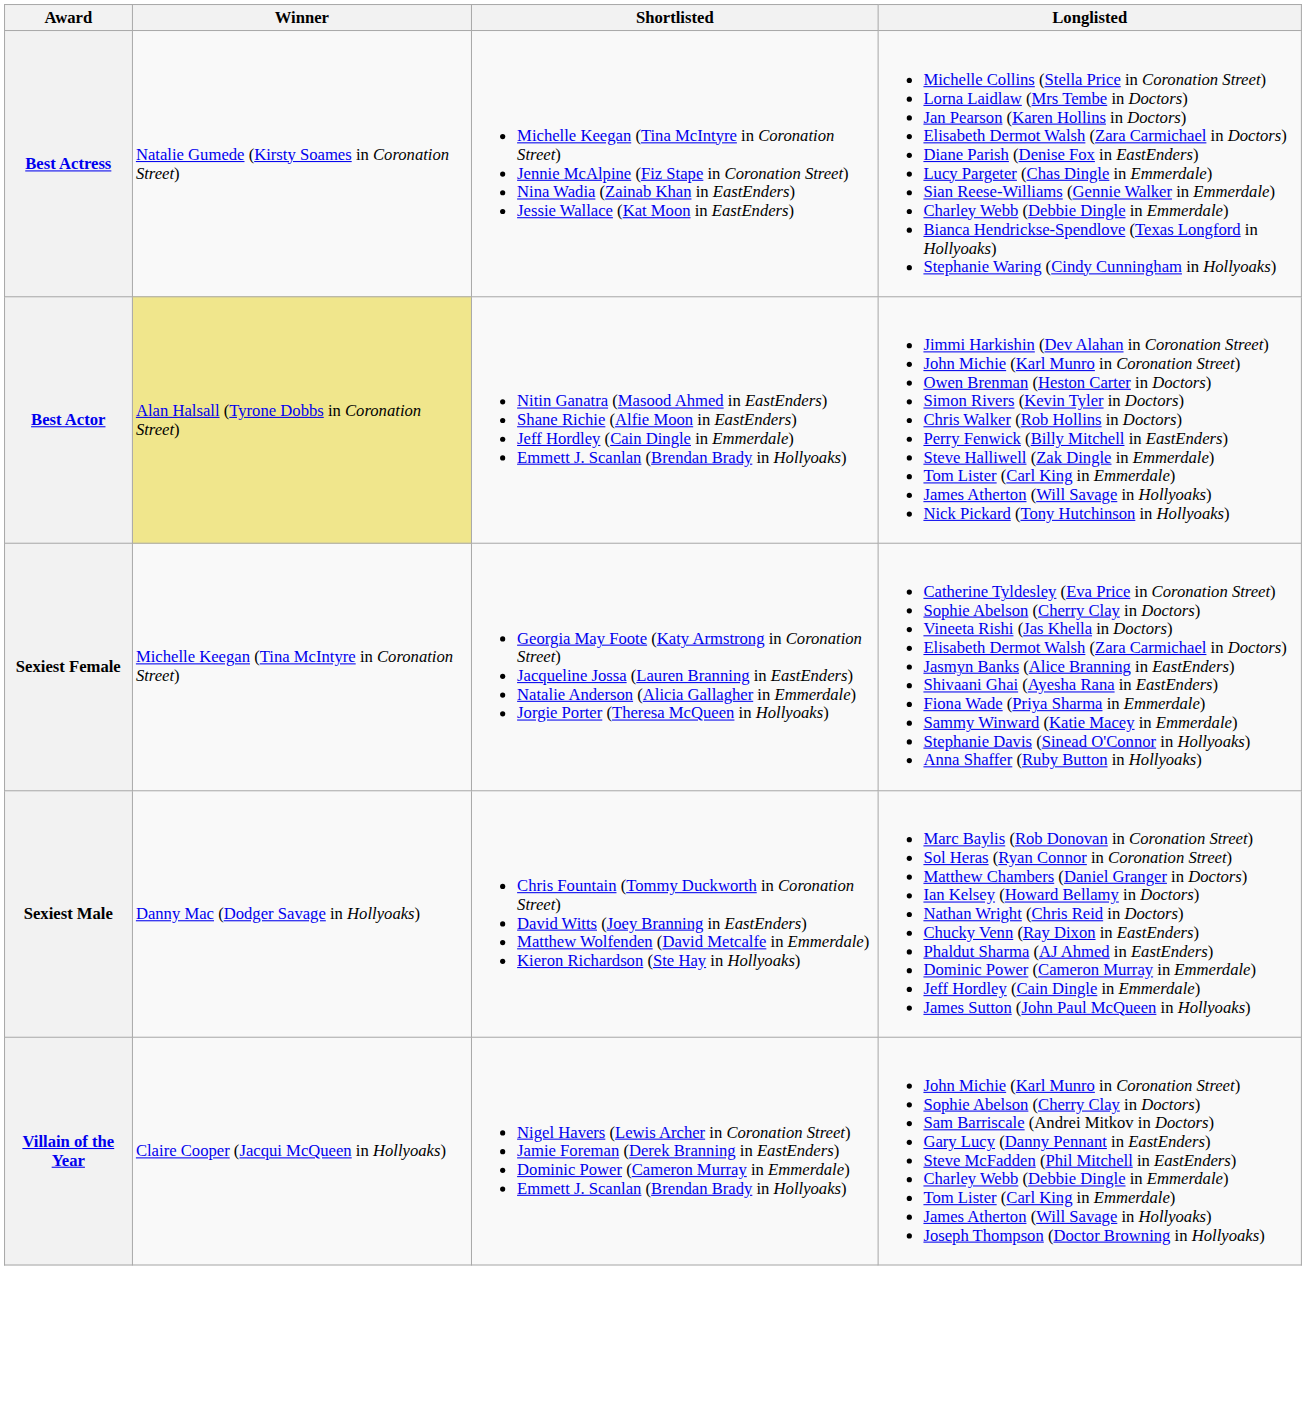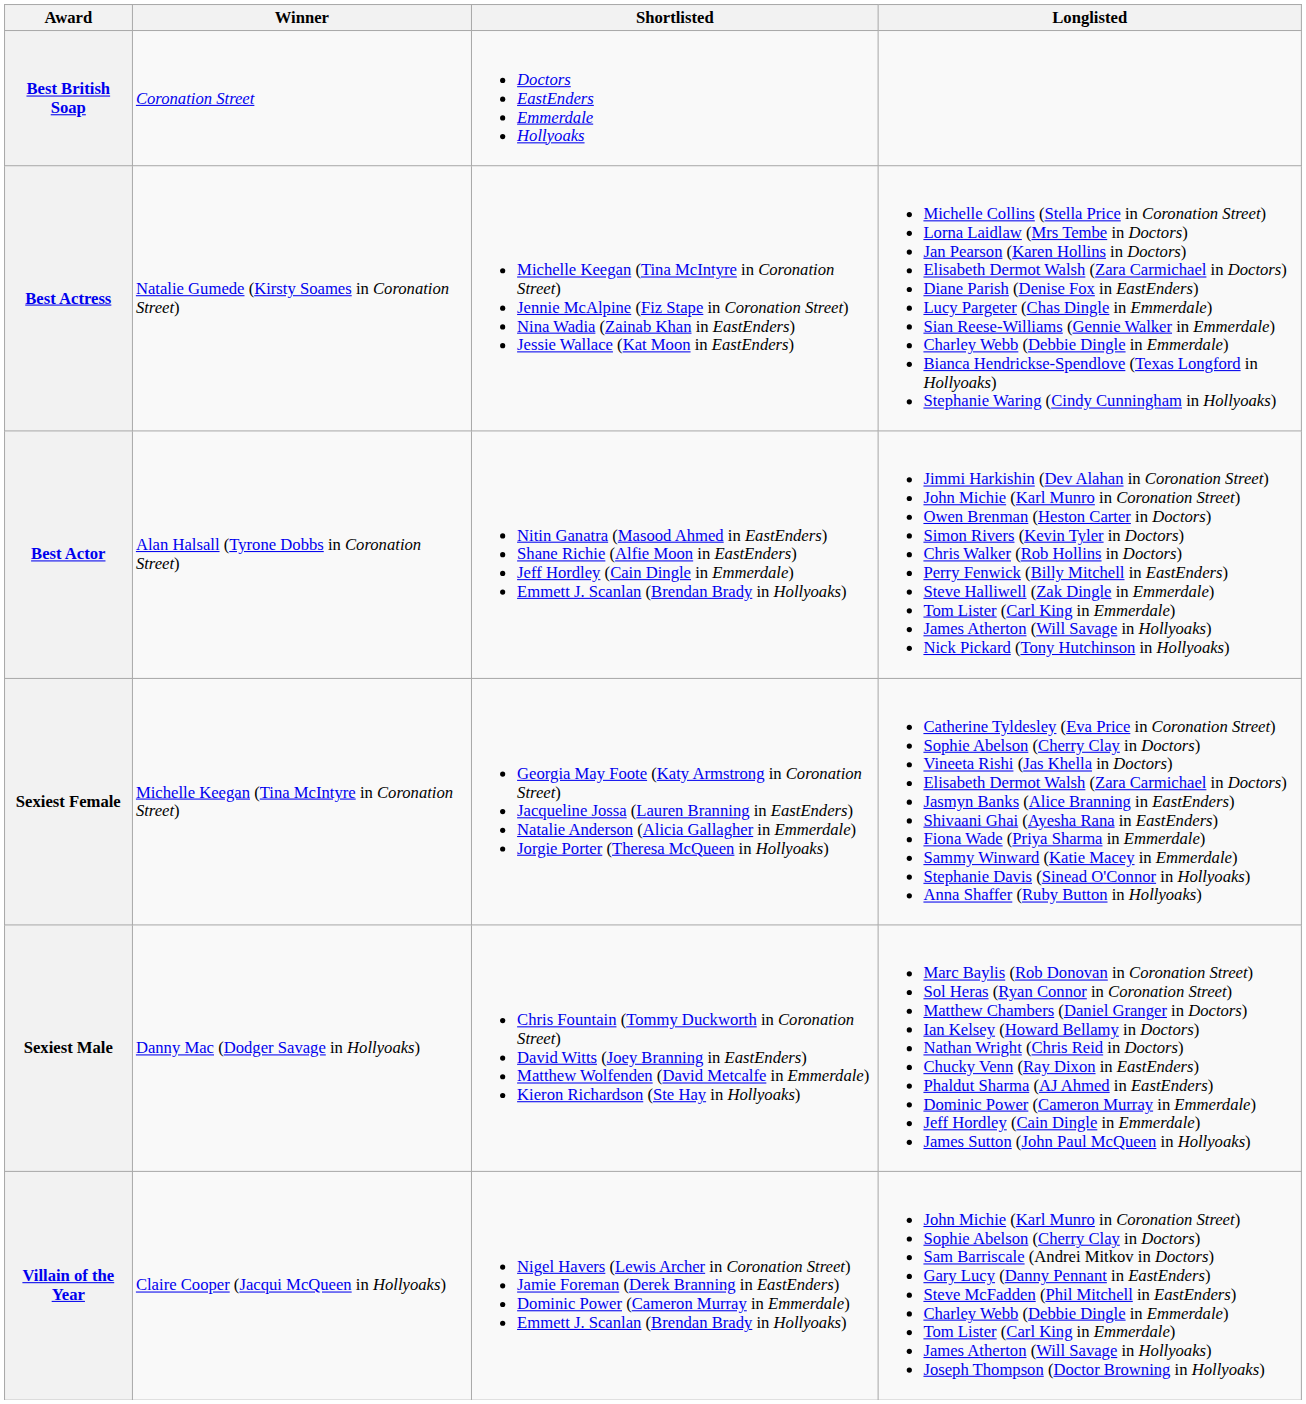 <table class="wikitable">
 <tr>
 <th>Award</th>
 <th>Winner</th>
 <th>Shortlisted</th>
 <th>Longlisted</th>
+</tr>
+<tr>
+<th scope="row"><a href='#'>Best British Soap</a></th>
+<td><em><a href='#'>Coronation Street</a></em></td>
+<td><br><ul><li><em><a href='#'>Doctors</a></em></li><li><em><a href='#'>EastEnders</a></em></li><li><em><a href='#'>Emmerdale</a></em></li><li><em><a href='#'>Hollyoaks</a></em></li></ul></td>
+<td></td>
 </tr>
 <tr>
 <th scope="row"><a href='#'>Best Actress</a></th>
 <td><a href='#'>Natalie Gumede</a> (<a href='#'>Kirsty Soames</a> in <em>Coronation Street</em>)</td>
 <td><br><ul><li><a href='#'>Michelle Keegan</a> (<a href='#'>Tina McIntyre</a> in <em>Coronation Street</em>)</li><li><a href='#'>Jennie McAlpine</a> (<a href='#'>Fiz Stape</a> in <em>Coronation Street</em>)</li><li><a href='#'>Nina Wadia</a> (<a href='#'>Zainab Khan</a> in <em>EastEnders</em>)</li><li><a href='#'>Jessie Wallace</a> (<a href='#'>Kat Moon</a> in <em>EastEnders</em>)</li></ul></td>
 <td><br><ul><li><a href='#'>Michelle Collins</a> (<a href='#'>Stella Price</a> in <em>Coronation Street</em>)</li><li><a href='#'>Lorna Laidlaw</a> (<a href='#'>Mrs Tembe</a> in <em>Doctors</em>)</li><li><a href='#'>Jan Pearson</a> (<a href='#'>Karen Hollins</a> in <em>Doctors</em>)</li><li><a href='#'>Elisabeth Dermot Walsh</a> (<a href='#'>Zara Carmichael</a> in <em>Doctors</em>)</li><li><a href='#'>Diane Parish</a> (<a href='#'>Denise Fox</a> in <em>EastEnders</em>)</li><li><a href='#'>Lucy Pargeter</a> (<a href='#'>Chas Dingle</a> in <em>Emmerdale</em>)</li><li><a href='#'>Sian Reese-Williams</a> (<a href='#'>Gennie Walker</a> in <em>Emmerdale</em>)</li><li><a href='#'>Charley Webb</a> (<a href='#'>Debbie Dingle</a> in <em>Emmerdale</em>)</li><li><a href='#'>Bianca Hendrickse-Spendlove</a> (<a href='#'>Texas Longford</a> in <em>Hollyoaks</em>)</li><li><a href='#'>Stephanie Waring</a> (<a href='#'>Cindy Cunningham</a> in <em>Hollyoaks</em>)</li></ul></td>
 </tr>
 <tr>
 <th scope="row"><a href='#'>Best Actor</a></th>
-<td style="background: khaki;"><a href='#'>Alan Halsall</a> (<a href='#'>Tyrone Dobbs</a> in <em>Coronation Street</em>)</td>
+<td><a href='#'>Alan Halsall</a> (<a href='#'>Tyrone Dobbs</a> in <em>Coronation Street</em>)</td>
 <td><br><ul><li><a href='#'>Nitin Ganatra</a> (<a href='#'>Masood Ahmed</a> in <em>EastEnders</em>)</li><li><a href='#'>Shane Richie</a> (<a href='#'>Alfie Moon</a> in <em>EastEnders</em>)</li><li><a href='#'>Jeff Hordley</a> (<a href='#'>Cain Dingle</a> in <em>Emmerdale</em>)</li><li><a href='#'>Emmett J. Scanlan</a> (<a href='#'>Brendan Brady</a> in <em>Hollyoaks</em>)</li></ul></td>
 <td><br><ul><li><a href='#'>Jimmi Harkishin</a> (<a href='#'>Dev Alahan</a> in <em>Coronation Street</em>)</li><li><a href='#'>John Michie</a> (<a href='#'>Karl Munro</a> in <em>Coronation Street</em>)</li><li><a href='#'>Owen Brenman</a> (<a href='#'>Heston Carter</a> in <em>Doctors</em>)</li><li><a href='#'>Simon Rivers</a> (<a href='#'>Kevin Tyler</a> in <em>Doctors</em>)</li><li><a href='#'>Chris Walker</a> (<a href='#'>Rob Hollins</a> in <em>Doctors</em>)</li><li><a href='#'>Perry Fenwick</a> (<a href='#'>Billy Mitchell</a> in <em>EastEnders</em>)</li><li><a href='#'>Steve Halliwell</a> (<a href='#'>Zak Dingle</a> in <em>Emmerdale</em>)</li><li><a href='#'>Tom Lister</a> (<a href='#'>Carl King</a> in <em>Emmerdale</em>)</li><li><a href='#'>James Atherton</a> (<a href='#'>Will Savage</a> in <em>Hollyoaks</em>)</li><li><a href='#'>Nick Pickard</a> (<a href='#'>Tony Hutchinson</a> in <em>Hollyoaks</em>)</li></ul></td>
 </tr>
 <tr>
 <th scope="row">Sexiest Female</th>
 <td><a href='#'>Michelle Keegan</a> (<a href='#'>Tina McIntyre</a> in <em>Coronation Street</em>)</td>
 <td><br><ul><li><a href='#'>Georgia May Foote</a> (<a href='#'>Katy Armstrong</a> in <em>Coronation Street</em>)</li><li><a href='#'>Jacqueline Jossa</a> (<a href='#'>Lauren Branning</a> in <em>EastEnders</em>)</li><li><a href='#'>Natalie Anderson</a> (<a href='#'>Alicia Gallagher</a> in <em>Emmerdale</em>)</li><li><a href='#'>Jorgie Porter</a> (<a href='#'>Theresa McQueen</a> in <em>Hollyoaks</em>)</li></ul></td>
 <td><br><ul><li><a href='#'>Catherine Tyldesley</a> (<a href='#'>Eva Price</a> in <em>Coronation Street</em>)</li><li><a href='#'>Sophie Abelson</a> (<a href='#'>Cherry Clay</a> in <em>Doctors</em>)</li><li><a href='#'>Vineeta Rishi</a> (<a href='#'>Jas Khella</a> in <em>Doctors</em>)</li><li><a href='#'>Elisabeth Dermot Walsh</a> (<a href='#'>Zara Carmichael</a> in <em>Doctors</em>)</li><li><a href='#'>Jasmyn Banks</a> (<a href='#'>Alice Branning</a> in <em>EastEnders</em>)</li><li><a href='#'>Shivaani Ghai</a> (<a href='#'>Ayesha Rana</a> in <em>EastEnders</em>)</li><li><a href='#'>Fiona Wade</a> (<a href='#'>Priya Sharma</a> in <em>Emmerdale</em>)</li><li><a href='#'>Sammy Winward</a> (<a href='#'>Katie Macey</a> in <em>Emmerdale</em>)</li><li><a href='#'>Stephanie Davis</a> (<a href='#'>Sinead O'Connor</a> in <em>Hollyoaks</em>)</li><li><a href='#'>Anna Shaffer</a> (<a href='#'>Ruby Button</a> in <em>Hollyoaks</em>)</li></ul></td>
 </tr>
 <tr>
 <th scope="row">Sexiest Male</th>
 <td><a href='#'>Danny Mac</a> (<a href='#'>Dodger Savage</a> in <em>Hollyoaks</em>)</td>
 <td><br><ul><li><a href='#'>Chris Fountain</a> (<a href='#'>Tommy Duckworth</a> in <em>Coronation Street</em>)</li><li><a href='#'>David Witts</a> (<a href='#'>Joey Branning</a> in <em>EastEnders</em>)</li><li><a href='#'>Matthew Wolfenden</a> (<a href='#'>David Metcalfe</a> in <em>Emmerdale</em>)</li><li><a href='#'>Kieron Richardson</a> (<a href='#'>Ste Hay</a> in <em>Hollyoaks</em>)</li></ul></td>
 <td><br><ul><li><a href='#'>Marc Baylis</a> (<a href='#'>Rob Donovan</a> in <em>Coronation Street</em>)</li><li><a href='#'>Sol Heras</a> (<a href='#'>Ryan Connor</a> in <em>Coronation Street</em>)</li><li><a href='#'>Matthew Chambers</a> (<a href='#'>Daniel Granger</a> in <em>Doctors</em>)</li><li><a href='#'>Ian Kelsey</a> (<a href='#'>Howard Bellamy</a> in <em>Doctors</em>)</li><li><a href='#'>Nathan Wright</a> (<a href='#'>Chris Reid</a> in <em>Doctors</em>)</li><li><a href='#'>Chucky Venn</a> (<a href='#'>Ray Dixon</a> in <em>EastEnders</em>)</li><li><a href='#'>Phaldut Sharma</a> (<a href='#'>AJ Ahmed</a> in <em>EastEnders</em>)</li><li><a href='#'>Dominic Power</a> (<a href='#'>Cameron Murray</a> in <em>Emmerdale</em>)</li><li><a href='#'>Jeff Hordley</a> (<a href='#'>Cain Dingle</a> in <em>Emmerdale</em>)</li><li><a href='#'>James Sutton</a> (<a href='#'>John Paul McQueen</a> in <em>Hollyoaks</em>)</li></ul></td>
 </tr>
 <tr>
 <th scope="row"><a href='#'>Villain of the Year</a></th>
 <td><a href='#'>Claire Cooper</a> (<a href='#'>Jacqui McQueen</a> in <em>Hollyoaks</em>)</td>
 <td><br><ul><li><a href='#'>Nigel Havers</a> (<a href='#'>Lewis Archer</a> in <em>Coronation Street</em>)</li><li><a href='#'>Jamie Foreman</a> (<a href='#'>Derek Branning</a> in <em>EastEnders</em>)</li><li><a href='#'>Dominic Power</a> (<a href='#'>Cameron Murray</a> in <em>Emmerdale</em>)</li><li><a href='#'>Emmett J. Scanlan</a> (<a href='#'>Brendan Brady</a> in <em>Hollyoaks</em>)</li></ul></td>
 <td><br><ul><li><a href='#'>John Michie</a> (<a href='#'>Karl Munro</a> in <em>Coronation Street</em>)</li><li><a href='#'>Sophie Abelson</a> (<a href='#'>Cherry Clay</a> in <em>Doctors</em>)</li><li><a href='#'>Sam Barriscale</a> (Andrei Mitkov in <em>Doctors</em>)</li><li><a href='#'>Gary Lucy</a> (<a href='#'>Danny Pennant</a> in <em>EastEnders</em>)</li><li><a href='#'>Steve McFadden</a> (<a href='#'>Phil Mitchell</a> in <em>EastEnders</em>)</li><li><a href='#'>Charley Webb</a> (<a href='#'>Debbie Dingle</a> in <em>Emmerdale</em>)</li><li><a href='#'>Tom Lister</a> (<a href='#'>Carl King</a> in <em>Emmerdale</em>)</li><li><a href='#'>James Atherton</a> (<a href='#'>Will Savage</a> in <em>Hollyoaks</em>)</li><li><a href='#'>Joseph Thompson</a> (<a href='#'>Doctor Browning</a> in <em>Hollyoaks</em>)</li></ul></td>
 </tr>
 </table>
